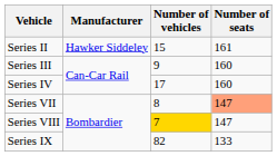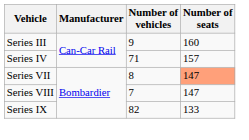 <table class="wikitable">
 <tr>
 <th>Vehicle</th>
 <th>Manufacturer</th>
 <th>Number of <br>vehicles</th>
 <th>Number of <br>seats</th>
-</tr>
-<tr>
-<td>Series II</td>
-<td><a href='#'>Hawker Siddeley</a></td>
-<td>15</td>
-<td>161</td>
 </tr>
 <tr>
 <td>Series III</td>
 <td rowspan="2"><a href='#'>Can-Car Rail</a></td>
 <td>9</td>
 <td>160</td>
 </tr>
 <tr>
 <td>Series IV</td>
-<td>17</td>
-<td>160</td>
+<td>71</td>
+<td>157</td>
 </tr>
 <tr>
 <td>Series VII</td>
 <td rowspan="3"><a href='#'>Bombardier</a></td>
 <td>8</td>
 <td style="background: lightsalmon;">147</td>
 </tr>
 <tr>
 <td>Series VIII</td>
-<td style="background: gold;">7</td>
+<td>7</td>
 <td>147</td>
 </tr>
 <tr>
 <td>Series IX</td>
 <td>82</td>
 <td>133</td>
 </tr>
 </table>
